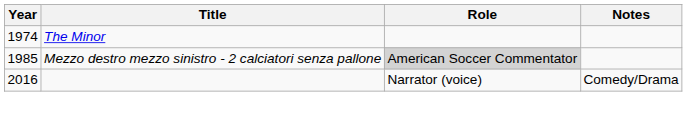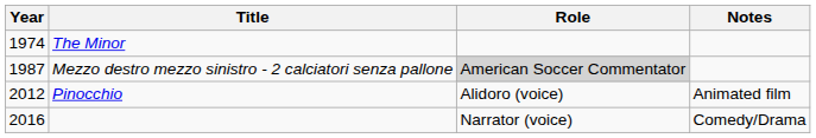 <table class="wikitable plainrowheaders sortable">
 <tr>
 <th scope="col">Year</th>
 <th scope="col">Title</th>
 <th scope="col">Role</th>
 <th scope="col">Notes</th>
 </tr>
 <tr>
 <td>1974</td>
 <td><em><a href='#'>The Minor</a></em></td>
 <td></td>
 <td></td>
 </tr>
 <tr>
-<td>1985</td>
+<td>1987</td>
 <td><em>Mezzo destro mezzo sinistro - 2 calciatori senza pallone</em></td>
 <td style="background: lightgrey;">American Soccer Commentator</td>
 <td></td>
+</tr>
+<tr>
+<td>2012</td>
+<td><em><a href='#'>Pinocchio</a></em></td>
+<td>Alidoro (voice)</td>
+<td>Animated film</td>
 </tr>
 <tr>
 <td>2016</td>
 <td><em></td>
 <td>Narrator (voice)</td>
 <td>Comedy/Drama</td>
 </tr>
 </table>
